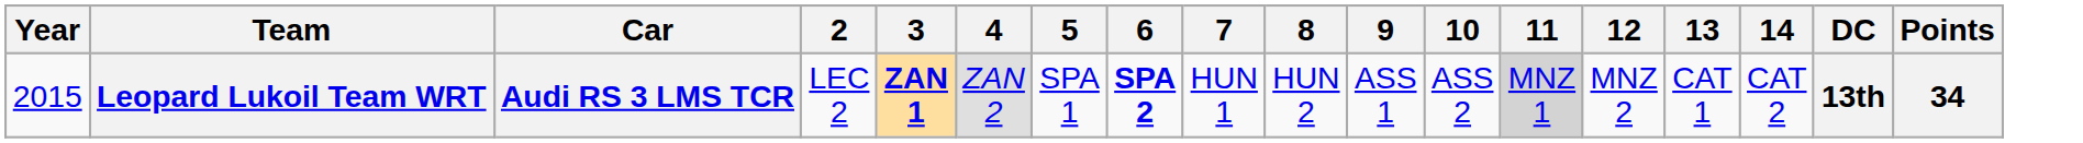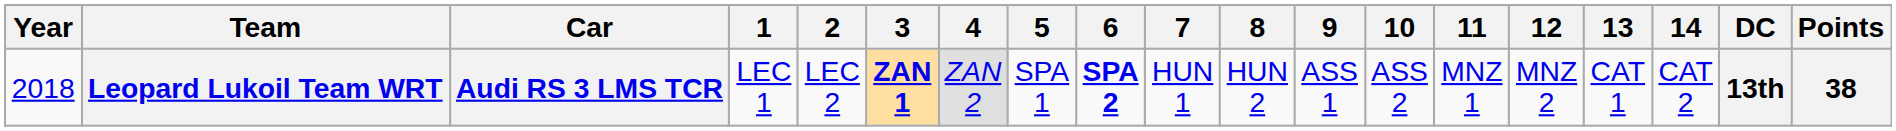 <table class="wikitable" style="text-align:center; font-size:85%">
 <tr>
 <th>Year</th>
 <th>Team</th>
 <th>Car</th>
+<th>1</th>
 <th>2</th>
 <th>3</th>
 <th>4</th>
 <th>5</th>
 <th>6</th>
 <th>7</th>
 <th>8</th>
 <th>9</th>
 <th>10</th>
 <th>11</th>
 <th>12</th>
 <th>13</th>
 <th>14</th>
 <th>DC</th>
 <th>Points</th>
 </tr>
 <tr>
-<td><a href='#'>2015</a></td>
+<td><a href='#'>2018</a></td>
 <th nowrap><a href='#'>Leopard Lukoil Team WRT</a></th>
 <th nowrap><a href='#'>Audi RS 3 LMS TCR</a></th>
+<td><a href='#'>LEC<br>1</a></td>
 <td><a href='#'>LEC<br>2</a></td>
 <td style="background:#FFDF9F;"><strong><a href='#'>ZAN<br>1</a></strong><br></td>
 <td style="background:#DFDFDF;"><em><a href='#'>ZAN<br>2</a></em><br></td>
 <td><a href='#'>SPA<br>1</a></td>
 <td><strong><a href='#'>SPA<br>2</a></strong></td>
 <td><a href='#'>HUN<br>1</a></td>
 <td><a href='#'>HUN<br>2</a></td>
 <td><a href='#'>ASS<br>1</a></td>
 <td><a href='#'>ASS<br>2</a></td>
-<td style="background: lightgrey;"><a href='#'>MNZ<br>1</a></td>
+<td><a href='#'>MNZ<br>1</a></td>
 <td><a href='#'>MNZ<br>2</a></td>
 <td><a href='#'>CAT<br>1</a></td>
 <td><a href='#'>CAT<br>2</a></td>
 <th>13th</th>
-<th>34</th>
+<th>38</th>
 </tr>
 </table>
